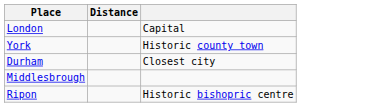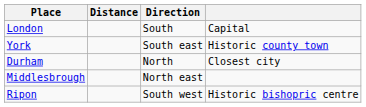 <table class="wikitable mw-collapsible">
 <tr>
 <th>Place</th>
 <th>Distance</th>
+<th>Direction</th>
 <th></th>
 </tr>
 <tr>
 <td><a href='#'>London</a></td>
 <td></td>
+<td>South</td>
 <td>Capital</td>
 </tr>
 <tr>
 <td><a href='#'>York</a></td>
 <td></td>
+<td>South east</td>
 <td>Historic <a href='#'>county town</a></td>
 </tr>
 <tr>
 <td><a href='#'>Durham</a></td>
 <td></td>
+<td>North</td>
 <td>Closest city</td>
 </tr>
 <tr>
 <td><a href='#'>Middlesbrough</a></td>
 <td></td>
+<td>North east</td>
 <td></td>
 </tr>
 <tr>
 <td><a href='#'>Ripon</a></td>
 <td></td>
+<td>South west</td>
 <td>Historic <a href='#'>bishopric</a> centre</td>
 </tr>
 </table>
